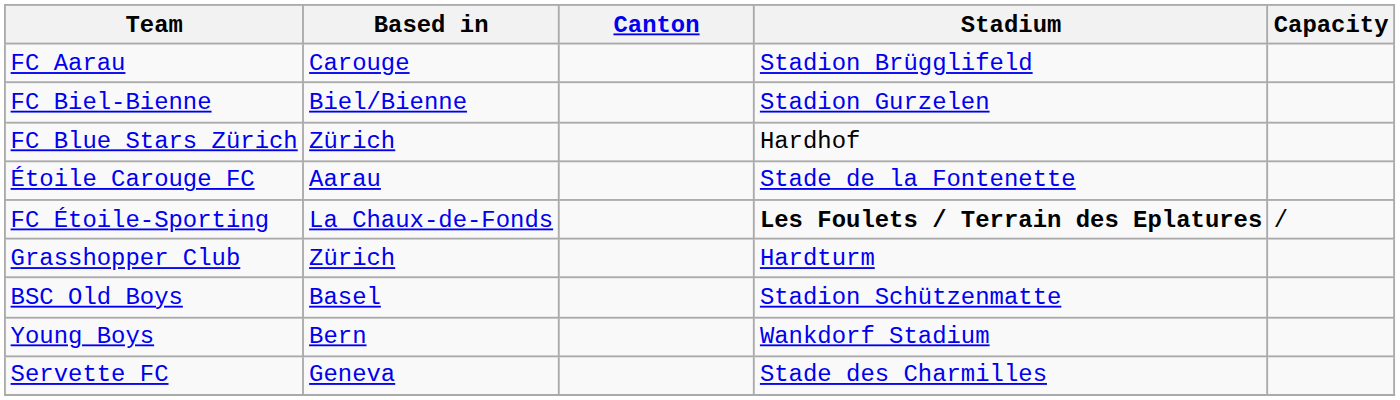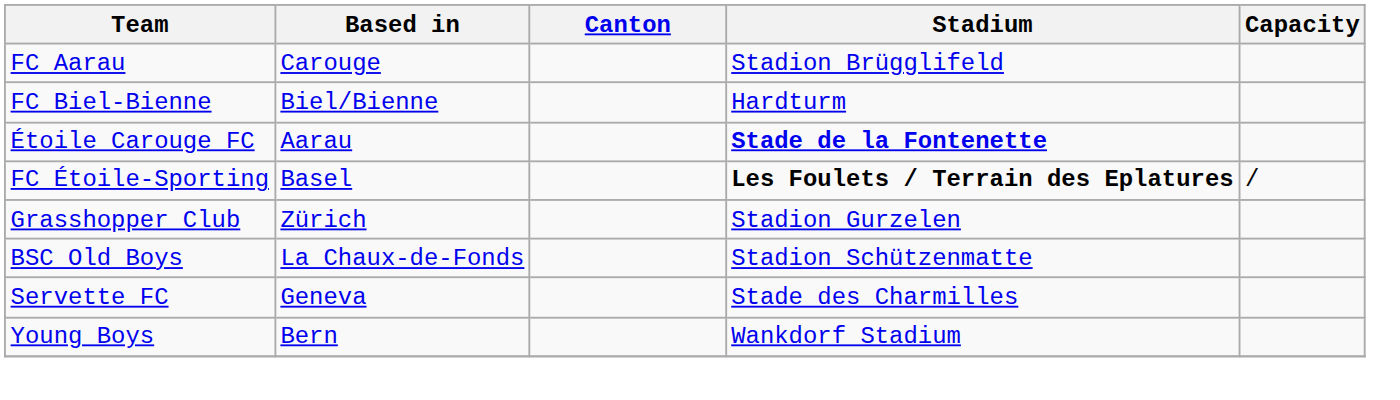 <table class="wikitable sortable" style="text-align: left;">
 <tr>
 <th>Team</th>
 <th>Based in</th>
 <th width="100"><a href='#'>Canton</a></th>
 <th>Stadium</th>
 <th>Capacity</th>
 </tr>
 <tr>
 <td><a href='#'>FC Aarau</a></td>
 <td><a href='#'>Carouge</a></td>
 <td></td>
 <td><a href='#'>Stadion Brügglifeld</a></td>
 <td></td>
 </tr>
 <tr>
 <td><a href='#'>FC Biel-Bienne</a></td>
 <td><a href='#'>Biel/Bienne</a></td>
 <td></td>
-<td><a href='#'>Stadion Gurzelen</a></td>
-<td></td>
-</tr>
-<tr>
-<td><a href='#'>FC Blue Stars Zürich</a></td>
-<td><a href='#'>Zürich</a></td>
-<td></td>
-<td>Hardhof</td>
+<td><a href='#'>Hardturm</a></td>
 <td></td>
 </tr>
 <tr>
 <td><a href='#'>Étoile Carouge FC</a></td>
 <td><a href='#'>Aarau</a></td>
 <td></td>
-<td><a href='#'>Stade de la Fontenette</a></td>
+<td><strong><a href='#'>Stade de la Fontenette</a></strong></td>
 <td></td>
 </tr>
 <tr>
 <td><a href='#'>FC Étoile-Sporting</a></td>
-<td><a href='#'>La Chaux-de-Fonds</a></td>
+<td><a href='#'>Basel</a></td>
 <td></td>
 <td><strong>Les Foulets / Terrain des Eplatures</strong></td>
 <td> / </td>
 </tr>
 <tr>
 <td><a href='#'>Grasshopper Club</a></td>
 <td><a href='#'>Zürich</a></td>
 <td></td>
-<td><a href='#'>Hardturm</a></td>
+<td><a href='#'>Stadion Gurzelen</a></td>
 <td></td>
 </tr>
 <tr>
 <td><a href='#'>BSC Old Boys</a></td>
-<td><a href='#'>Basel</a></td>
+<td><a href='#'>La Chaux-de-Fonds</a></td>
 <td></td>
 <td><a href='#'>Stadion Schützenmatte</a></td>
+<td></td>
+</tr>
+<tr>
+<td><a href='#'>Servette FC</a></td>
+<td><a href='#'>Geneva</a></td>
+<td></td>
+<td><a href='#'>Stade des Charmilles</a></td>
 <td></td>
 </tr>
 <tr>
 <td><a href='#'>Young Boys</a></td>
 <td><a href='#'>Bern</a></td>
 <td></td>
 <td><a href='#'>Wankdorf Stadium</a></td>
 <td></td>
 </tr>
 <tr>
-<td><a href='#'>Servette FC</a></td>
-<td><a href='#'>Geneva</a></td>
-<td></td>
-<td><a href='#'>Stade des Charmilles</a></td>
-<td></td>
-</tr>
-<tr>
 </tr>
 </table>
